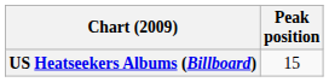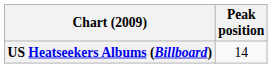 <table class="wikitable plainrowheaders" style="text-align:center">
 <tr>
 <th scope="col">Chart (2009)</th>
 <th scope="col">Peak<br>position</th>
 </tr>
 <tr>
 <th scope="row">US <a href='#'>Heatseekers Albums</a> (<em><a href='#'>Billboard</a></em>)</th>
-<td>15</td>
+<td>14</td>
 </tr>
 </table>
